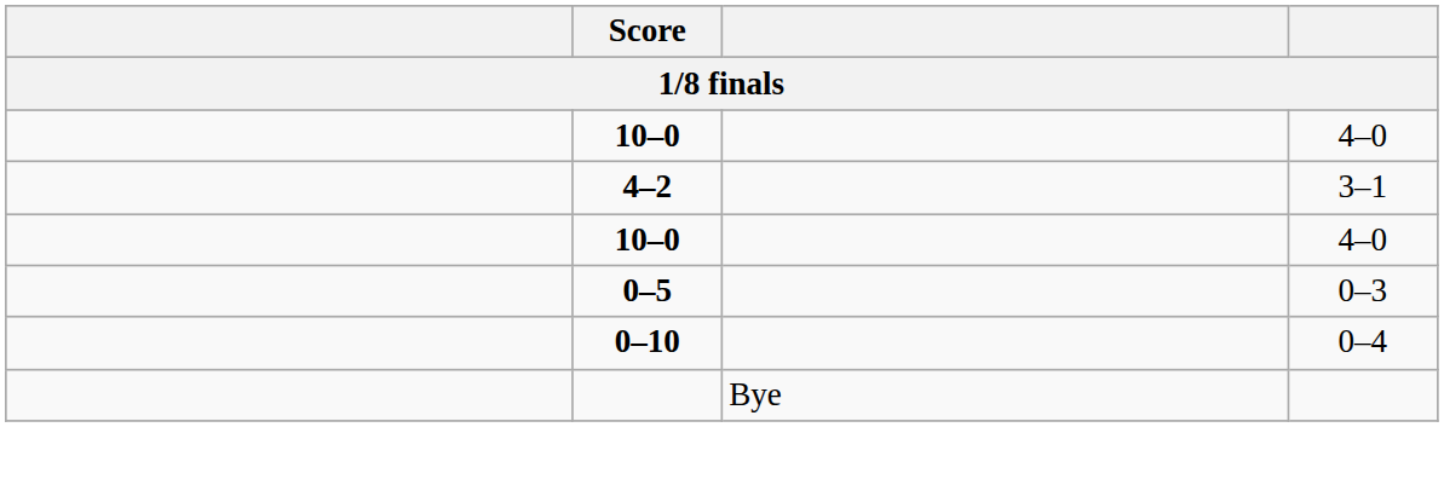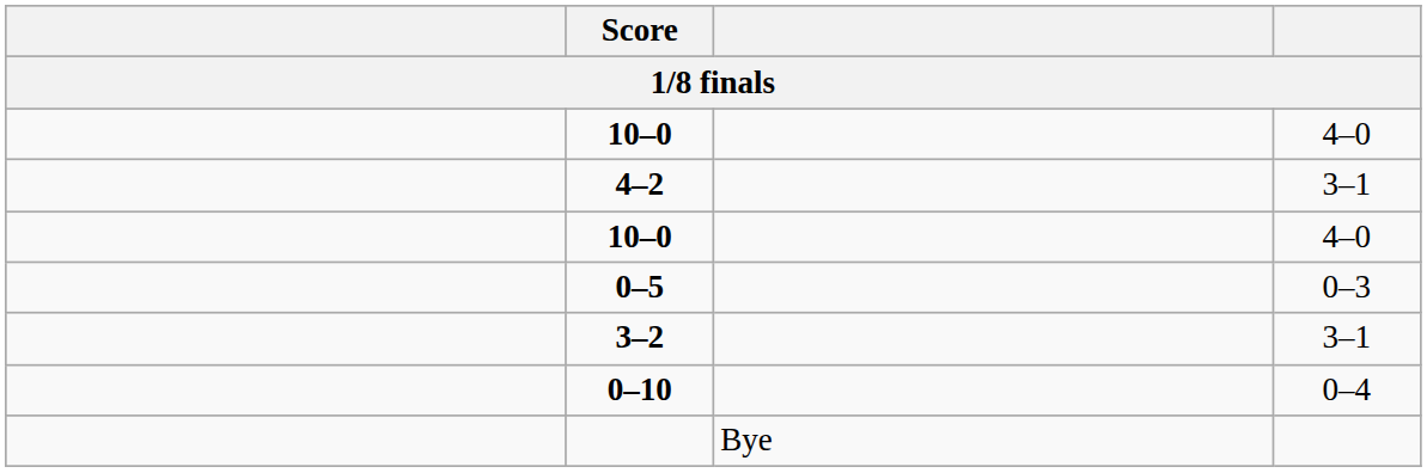 <table class="wikitable" style="text-align: left;">
 <tr>
 <th align="right" width="270"></th>
 <th width="65">Score</th>
 <th align="left" width="270"></th>
 <th width="65"></th>
 </tr>
 <tr>
 <th colspan=4>1/8 finals</th>
 </tr>
 <tr>
 <td><strong></strong></td>
 <td align=center><strong>10–0</strong></td>
 <td></td>
 <td align=center>4–0 <strong></strong></td>
 </tr>
 <tr>
 <td><strong></strong></td>
 <td align=center><strong>4–2</strong></td>
 <td></td>
 <td align=center>3–1 <strong></strong></td>
 </tr>
 <tr>
 <td><strong></strong></td>
 <td align=center><strong>10–0</strong></td>
 <td></td>
 <td align=center>4–0 <strong></strong></td>
 </tr>
 <tr>
 <td></td>
 <td align=center><strong>0–5</strong></td>
 <td><strong></strong></td>
 <td align=center>0–3 <strong></strong></td>
 </tr>
 <tr>
+<td><strong></strong></td>
+<td align=center><strong>3–2</strong></td>
+<td></td>
+<td align=center>3–1 <strong></strong></td>
+</tr>
+<tr>
 <td></td>
 <td align=center><strong>0–10</strong></td>
 <td><strong></strong></td>
 <td align=center>0–4 <strong></strong></td>
 </tr>
 <tr>
 <td><strong></strong></td>
 <td></td>
 <td>Bye</td>
 <td></td>
 </tr>
 </table>
